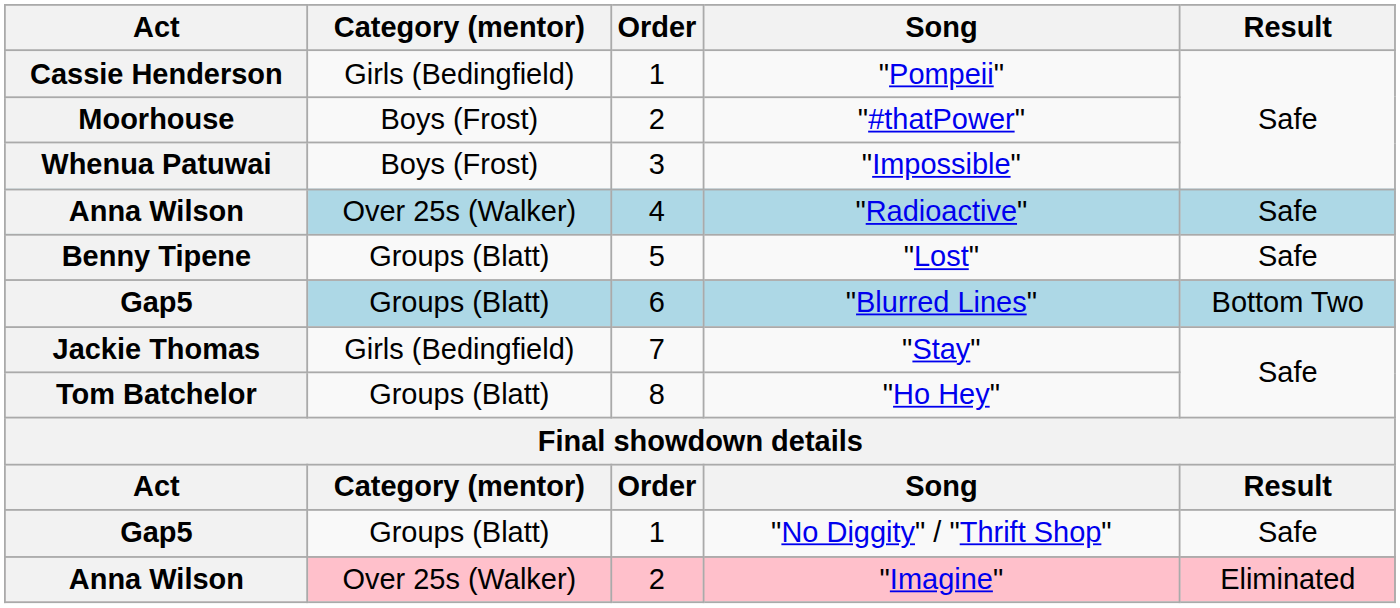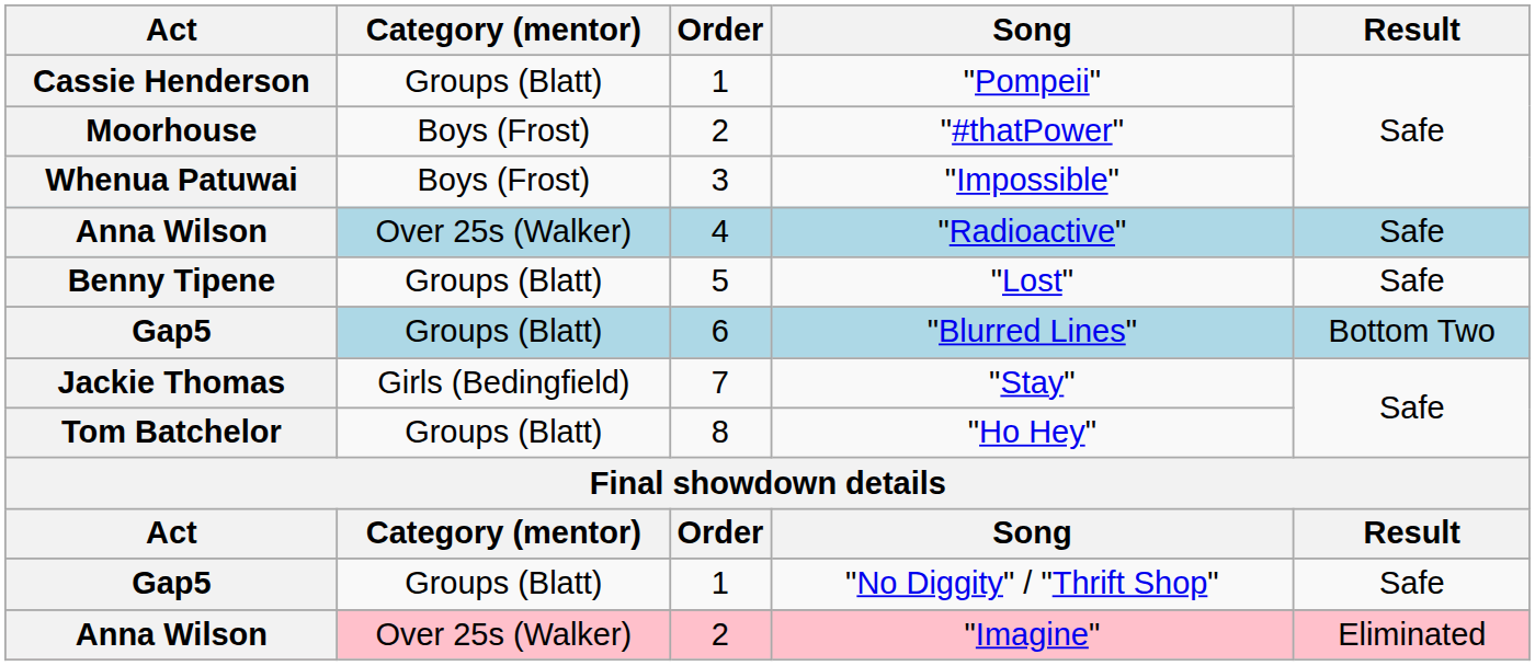 <table class="wikitable plainrowheaders" style="text-align:center;">
 <tr>
 <th scope="col" style="width:10em;">Act</th>
 <th scope="col" style="width:10em;">Category (mentor)</th>
 <th scope="col">Order</th>
 <th scope="col" style="width:16em;">Song</th>
 <th scope="col" style="width:7em;">Result</th>
 </tr>
 <tr>
 <th scope="row">Cassie Henderson</th>
-<td>Girls (Bedingfield)</td>
+<td>Groups (Blatt)</td>
 <td>1</td>
 <td>"<a href='#'>Pompeii</a>"</td>
 <td rowspan=3>Safe</td>
 </tr>
 <tr>
 <th scope="row">Moorhouse</th>
 <td>Boys (Frost)</td>
 <td>2</td>
 <td>"<a href='#'>#thatPower</a>"</td>
 </tr>
 <tr>
 <th scope="row">Whenua Patuwai</th>
 <td>Boys (Frost)</td>
 <td>3</td>
 <td>"<a href='#'>Impossible</a>"</td>
 </tr>
 <tr style="background:lightblue;">
 <th scope="row">Anna Wilson</th>
 <td>Over 25s (Walker)</td>
 <td>4</td>
 <td>"<a href='#'>Radioactive</a>"</td>
 <td>Safe</td>
 </tr>
 <tr>
 <th scope="row">Benny Tipene</th>
 <td>Groups (Blatt)</td>
 <td>5</td>
 <td>"<a href='#'>Lost</a>"</td>
 <td>Safe</td>
 </tr>
 <tr style="background:lightblue;">
 <th scope="row">Gap5</th>
 <td>Groups (Blatt)</td>
 <td>6</td>
 <td>"<a href='#'>Blurred Lines</a>"</td>
 <td>Bottom Two</td>
 </tr>
 <tr>
 <th scope="row">Jackie Thomas</th>
 <td>Girls (Bedingfield)</td>
 <td>7</td>
 <td>"<a href='#'>Stay</a>"</td>
 <td rowspan=2>Safe</td>
 </tr>
 <tr>
 <th scope="row">Tom Batchelor</th>
 <td>Groups (Blatt)</td>
 <td>8</td>
 <td>"<a href='#'>Ho Hey</a>"</td>
 </tr>
 <tr>
 <th colspan="5">Final showdown details</th>
 </tr>
 <tr>
 <th scope="col" style="width:10em;">Act</th>
 <th scope="col" style="width:10em;">Category (mentor)</th>
 <th scope="col">Order</th>
 <th scope="col" style="width:16em;">Song</th>
 <th scope="col" style="width:6em;">Result</th>
 </tr>
 <tr>
 <th scope="row">Gap5</th>
 <td>Groups (Blatt)</td>
 <td>1</td>
 <td>"<a href='#'>No Diggity</a>" / "<a href='#'>Thrift Shop</a>"</td>
 <td>Safe</td>
 </tr>
 <tr style="background:pink;">
 <th scope="row">Anna Wilson</th>
 <td>Over 25s (Walker)</td>
 <td>2</td>
 <td>"<a href='#'>Imagine</a>"</td>
 <td>Eliminated</td>
 </tr>
 </table>
